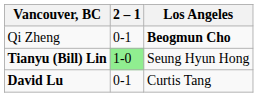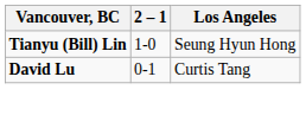 <table class="wikitable">
 <tr>
 <th>Vancouver, BC</th>
 <th>2 – 1</th>
 <th>Los Angeles</th>
 </tr>
 <tr>
-<td>Qi Zheng</td>
-<td>0-1</td>
-<td><strong>Beogmun Cho</strong></td>
-</tr>
-<tr>
 <td><strong>Tianyu (Bill) Lin</strong></td>
-<td style="background: lightgreen;">1-0</td>
+<td>1-0</td>
 <td>Seung Hyun Hong</td>
 </tr>
 <tr>
 <td><strong>David Lu</strong></td>
 <td>0-1</td>
 <td>Curtis Tang</td>
 </tr>
 </table>
